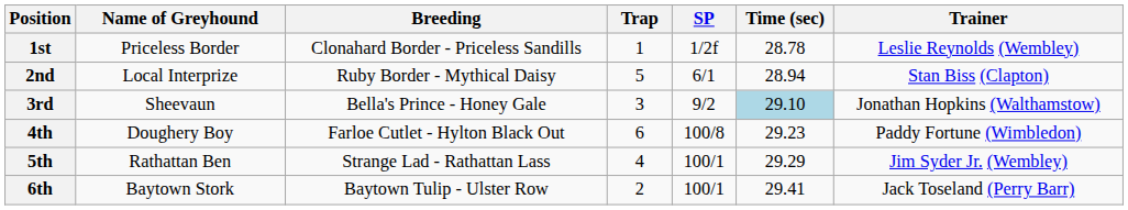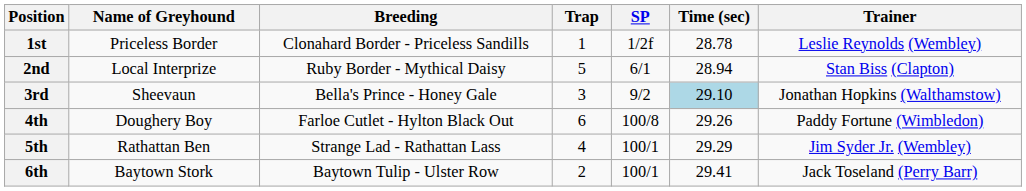 <table class="wikitable" style="text-align: center">
 <tr>
 <th width=50>Position</th>
 <th width=180>Name of Greyhound</th>
 <th width=280>Breeding</th>
 <th width=50>Trap</th>
 <th width=50><a href='#'>SP</a></th>
 <th width=80>Time (sec)</th>
 <th width=250>Trainer</th>
 </tr>
 <tr>
 <th>1st</th>
 <td>Priceless Border</td>
 <td>Clonahard Border - Priceless Sandills</td>
 <td>1</td>
 <td>1/2f</td>
 <td>28.78</td>
 <td><a href='#'>Leslie Reynolds</a> <a href='#'>(Wembley)</a></td>
 </tr>
 <tr>
 <th>2nd</th>
 <td>Local Interprize</td>
 <td>Ruby Border - Mythical Daisy</td>
 <td>5</td>
 <td>6/1</td>
 <td>28.94</td>
 <td><a href='#'>Stan Biss</a> <a href='#'>(Clapton)</a></td>
 </tr>
 <tr>
 <th>3rd</th>
 <td>Sheevaun</td>
 <td>Bella's Prince - Honey Gale</td>
 <td>3</td>
 <td>9/2</td>
 <td style="background: lightblue;">29.10</td>
 <td>Jonathan Hopkins <a href='#'>(Walthamstow)</a></td>
 </tr>
 <tr>
 <th>4th</th>
 <td>Doughery Boy</td>
 <td>Farloe Cutlet - Hylton Black Out</td>
 <td>6</td>
 <td>100/8</td>
-<td>29.23</td>
+<td>29.26</td>
 <td>Paddy Fortune <a href='#'>(Wimbledon)</a></td>
 </tr>
 <tr>
 <th>5th</th>
 <td>Rathattan Ben</td>
 <td>Strange Lad - Rathattan Lass</td>
 <td>4</td>
 <td>100/1</td>
 <td>29.29</td>
 <td><a href='#'>Jim Syder Jr.</a> <a href='#'>(Wembley)</a></td>
 </tr>
 <tr>
 <th>6th</th>
 <td>Baytown Stork</td>
 <td>Baytown Tulip - Ulster Row</td>
 <td>2</td>
 <td>100/1</td>
 <td>29.41</td>
 <td>Jack Toseland <a href='#'>(Perry Barr)</a></td>
 </tr>
 </table>
